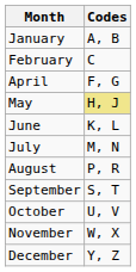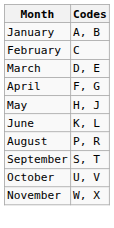 <table class="wikitable">
 <tr>
 <th>Month</th>
 <th>Codes</th>
 </tr>
 <tr>
 <td>January</td>
 <td>A, B</td>
 </tr>
 <tr>
 <td>February</td>
 <td>C</td>
 </tr>
 <tr>
+<td>March</td>
+<td>D, E</td>
+</tr>
+<tr>
 <td>April</td>
 <td>F, G</td>
 </tr>
 <tr>
 <td>May</td>
-<td style="background: khaki;">H, J</td>
+<td>H, J</td>
 </tr>
 <tr>
 <td>June</td>
 <td>K, L</td>
-</tr>
-<tr>
-<td>July</td>
-<td>M, N</td>
 </tr>
 <tr>
 <td>August</td>
 <td>P, R</td>
 </tr>
 <tr>
 <td>September</td>
 <td>S, T</td>
 </tr>
 <tr>
 <td>October</td>
 <td>U, V</td>
 </tr>
 <tr>
 <td>November</td>
 <td>W, X</td>
 </tr>
-<tr>
-<td>December</td>
-<td>Y, Z</td>
-</tr>
 </table>
